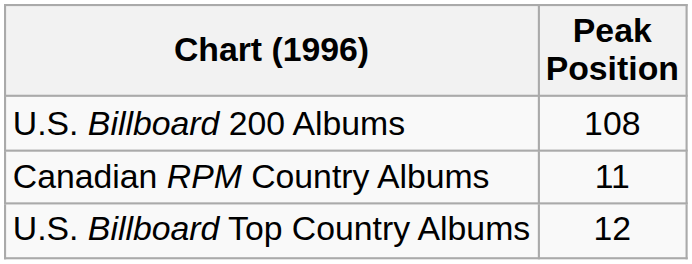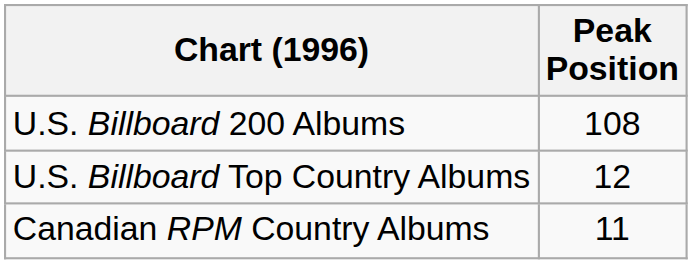 <table class="wikitable">
 <tr>
 <th>Chart (1996)</th>
 <th>Peak<br>Position</th>
 </tr>
 <tr>
 <td>U.S. <em>Billboard</em> 200 Albums</td>
 <td align="center">108</td>
 </tr>
 <tr>
+<td>U.S. <em>Billboard</em> Top Country Albums</td>
+<td align="center">12</td>
+</tr>
+<tr>
 <td>Canadian <em>RPM</em> Country Albums</td>
 <td align="center">11</td>
 </tr>
-<tr>
-<td>U.S. <em>Billboard</em> Top Country Albums</td>
-<td align="center">12</td>
-</tr>
 </table>
